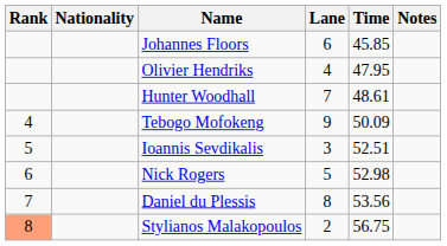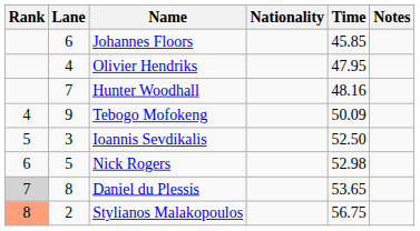 <table class="wikitable sortable" style="text-align:center">
 <tr>
 <th>Rank</th>
+<th>Lane</th>
+<th>Name</th>
 <th>Nationality</th>
-<th>Name</th>
-<th>Lane</th>
 <th>Time</th>
 <th>Notes</th>
 </tr>
 <tr>
 <td></td>
+<td>6</td>
+<td align="left"><a href='#'>Johannes Floors</a></td>
 <td align="left"></td>
-<td align="left"><a href='#'>Johannes Floors</a></td>
-<td>6</td>
 <td>45.85</td>
 <td></td>
 </tr>
 <tr>
 <td></td>
+<td>4</td>
+<td align="left"><a href='#'>Olivier Hendriks</a></td>
 <td align="left"></td>
-<td align="left"><a href='#'>Olivier Hendriks</a></td>
-<td>4</td>
 <td>47.95</td>
 <td></td>
 </tr>
 <tr>
 <td></td>
+<td>7</td>
+<td align="left"><a href='#'>Hunter Woodhall</a></td>
 <td align="left"></td>
-<td align="left"><a href='#'>Hunter Woodhall</a></td>
-<td>7</td>
-<td>48.61</td>
+<td>48.16</td>
 <td></td>
 </tr>
 <tr>
 <td>4</td>
+<td>9</td>
+<td align="left"><a href='#'>Tebogo Mofokeng</a></td>
 <td align="left"></td>
-<td align="left"><a href='#'>Tebogo Mofokeng</a></td>
-<td>9</td>
 <td>50.09</td>
 <td></td>
 </tr>
 <tr>
 <td>5</td>
+<td>3</td>
+<td align="left"><a href='#'>Ioannis Sevdikalis</a></td>
 <td align="left"></td>
-<td align="left"><a href='#'>Ioannis Sevdikalis</a></td>
-<td>3</td>
-<td>52.51</td>
+<td>52.50</td>
 <td></td>
 </tr>
 <tr>
 <td>6</td>
+<td>5</td>
+<td align="left"><a href='#'>Nick Rogers</a></td>
 <td align="left"></td>
-<td align="left"><a href='#'>Nick Rogers</a></td>
-<td>5</td>
 <td>52.98</td>
 <td></td>
 </tr>
 <tr>
-<td>7</td>
+<td style="background: lightgrey;">7</td>
+<td>8</td>
+<td align="left"><a href='#'>Daniel du Plessis</a></td>
 <td align="left"></td>
-<td align="left"><a href='#'>Daniel du Plessis</a></td>
-<td>8</td>
-<td>53.56</td>
+<td>53.65</td>
 <td></td>
 </tr>
 <tr>
 <td style="background: lightsalmon;">8</td>
+<td>2</td>
+<td align="left"><a href='#'>Stylianos Malakopoulos</a></td>
 <td align="left"></td>
-<td align="left"><a href='#'>Stylianos Malakopoulos</a></td>
-<td>2</td>
 <td>56.75</td>
 <td></td>
 </tr>
 </table>
